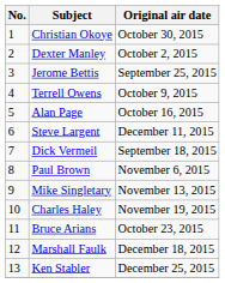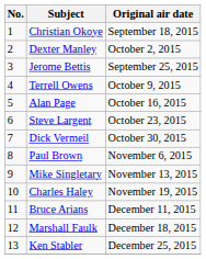 <table class=wikitable>
 <tr>
 <th>No.</th>
 <th>Subject</th>
 <th>Original air date</th>
 </tr>
 <tr>
 <td>1</td>
 <td><a href='#'>Christian Okoye</a></td>
-<td>October 30, 2015</td>
+<td>September 18, 2015</td>
 </tr>
 <tr>
 <td>2</td>
 <td><a href='#'>Dexter Manley</a></td>
 <td>October 2, 2015</td>
 </tr>
 <tr>
 <td>3</td>
 <td><a href='#'>Jerome Bettis</a></td>
 <td>September 25, 2015</td>
 </tr>
 <tr>
 <td>4</td>
 <td><a href='#'>Terrell Owens</a></td>
 <td>October 9, 2015</td>
 </tr>
 <tr>
 <td>5</td>
 <td><a href='#'>Alan Page</a></td>
 <td>October 16, 2015</td>
 </tr>
 <tr>
 <td>6</td>
 <td><a href='#'>Steve Largent</a></td>
-<td>December 11, 2015</td>
+<td>October 23, 2015</td>
 </tr>
 <tr>
 <td>7</td>
 <td><a href='#'>Dick Vermeil</a></td>
-<td>September 18, 2015</td>
+<td>October 30, 2015</td>
 </tr>
 <tr>
 <td>8</td>
 <td><a href='#'>Paul Brown</a></td>
 <td>November 6, 2015</td>
 </tr>
 <tr>
 <td>9</td>
 <td><a href='#'>Mike Singletary</a></td>
 <td>November 13, 2015</td>
 </tr>
 <tr>
 <td>10</td>
 <td><a href='#'>Charles Haley</a></td>
 <td>November 19, 2015</td>
 </tr>
 <tr>
 <td>11</td>
 <td><a href='#'>Bruce Arians</a></td>
-<td>October 23, 2015</td>
+<td>December 11, 2015</td>
 </tr>
 <tr>
 <td>12</td>
 <td><a href='#'>Marshall Faulk</a></td>
 <td>December 18, 2015</td>
 </tr>
 <tr>
 <td>13</td>
 <td><a href='#'>Ken Stabler</a></td>
 <td>December 25, 2015</td>
 </tr>
 <tr>
 </tr>
 </table>
